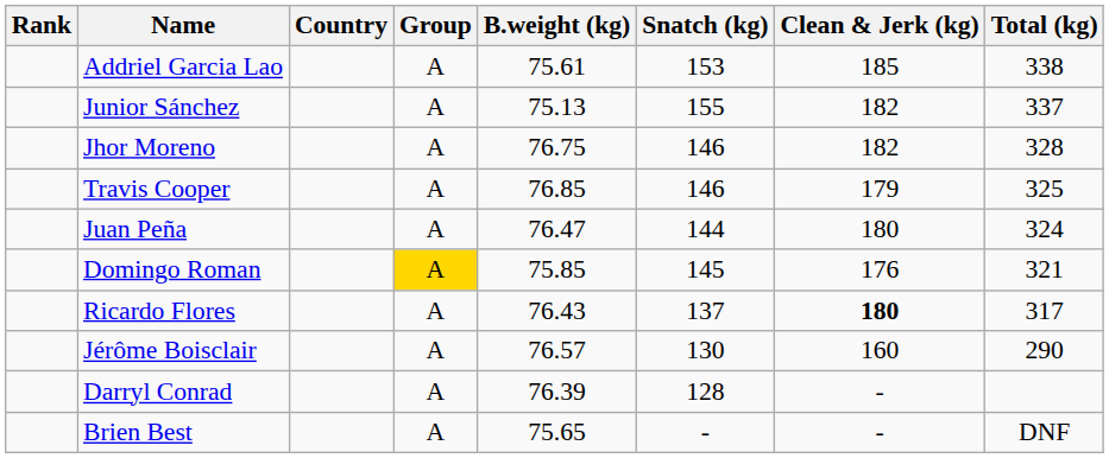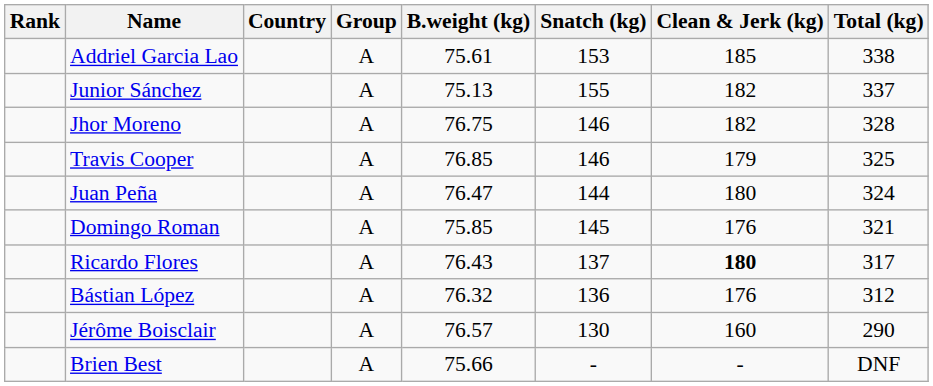 <table class="wikitable sortable" style="text-align:center;">
 <tr>
 <th>Rank</th>
 <th>Name</th>
 <th>Country</th>
 <th>Group</th>
 <th>B.weight (kg)</th>
 <th>Snatch (kg)</th>
 <th>Clean & Jerk (kg)</th>
 <th>Total (kg)</th>
 </tr>
 <tr>
 <td></td>
 <td align=left><a href='#'>Addriel Garcia Lao</a></td>
 <td align=left></td>
 <td>A</td>
 <td>75.61</td>
 <td>153</td>
 <td>185</td>
 <td>338</td>
 </tr>
 <tr>
 <td></td>
 <td align=left><a href='#'>Junior Sánchez</a></td>
 <td align=left></td>
 <td>A</td>
 <td>75.13</td>
 <td>155</td>
 <td>182</td>
 <td>337</td>
 </tr>
 <tr>
 <td></td>
 <td align=left><a href='#'>Jhor Moreno</a></td>
 <td align=left></td>
 <td>A</td>
 <td>76.75</td>
 <td>146</td>
 <td>182</td>
 <td>328</td>
 </tr>
 <tr>
 <td></td>
 <td align=left><a href='#'>Travis Cooper</a></td>
 <td align=left></td>
 <td>A</td>
 <td>76.85</td>
 <td>146</td>
 <td>179</td>
 <td>325</td>
 </tr>
 <tr>
 <td></td>
 <td align=left><a href='#'>Juan Peña</a></td>
 <td align=left></td>
 <td>A</td>
 <td>76.47</td>
 <td>144</td>
 <td>180</td>
 <td>324</td>
 </tr>
 <tr>
 <td></td>
 <td align=left><a href='#'>Domingo Roman</a></td>
 <td align=left></td>
-<td style="background: gold;">A</td>
+<td>A</td>
 <td>75.85</td>
 <td>145</td>
 <td>176</td>
 <td>321</td>
 </tr>
 <tr>
 <td></td>
 <td align=left><a href='#'>Ricardo Flores</a></td>
 <td align=left></td>
 <td>A</td>
 <td>76.43</td>
 <td>137</td>
 <td><strong>180</strong></td>
 <td>317</td>
 </tr>
 <tr>
 <td></td>
+<td align=left><a href='#'>Bástian López</a></td>
+<td align=left></td>
+<td>A</td>
+<td>76.32</td>
+<td>136</td>
+<td>176</td>
+<td>312</td>
+</tr>
+<tr>
+<td></td>
 <td align=left><a href='#'>Jérôme Boisclair</a></td>
 <td align=left></td>
 <td>A</td>
 <td>76.57</td>
 <td>130</td>
 <td>160</td>
 <td>290</td>
 </tr>
 <tr>
 <td></td>
-<td align=left><a href='#'>Darryl Conrad</a></td>
-<td align=left></td>
-<td>A</td>
-<td>76.39</td>
-<td>128</td>
-<td>-</td>
-<td></td>
-</tr>
-<tr>
-<td></td>
 <td align=left><a href='#'>Brien Best</a></td>
 <td align=left></td>
 <td>A</td>
-<td>75.65</td>
+<td>75.66</td>
 <td>-</td>
 <td>-</td>
 <td>DNF</td>
 </tr>
 </table>
